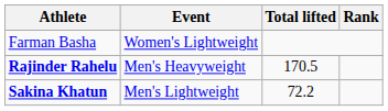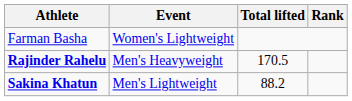 <table class=wikitable style="text-align:center; font-size:90%">
 <tr>
 <th>Athlete</th>
 <th>Event</th>
 <th>Total lifted</th>
 <th>Rank</th>
 </tr>
 <tr>
 <td align=left><a href='#'>Farman Basha</a></td>
 <td align=left><a href='#'>Women's Lightweight</a></td>
 <td colspan="2"></td>
 </tr>
 <tr>
 <td align=left><strong><a href='#'>Rajinder Rahelu</a></strong></td>
 <td align=left><a href='#'>Men's Heavyweight</a></td>
 <td>170.5</td>
 <td></td>
 </tr>
 <tr>
 <td align=left><strong><a href='#'>Sakina Khatun</a></strong></td>
 <td align=left><a href='#'>Men's Lightweight</a></td>
-<td>72.2</td>
+<td>88.2</td>
 <td></td>
 </tr>
 </table>
